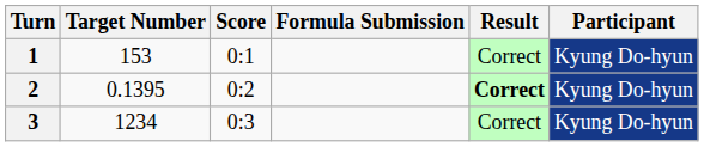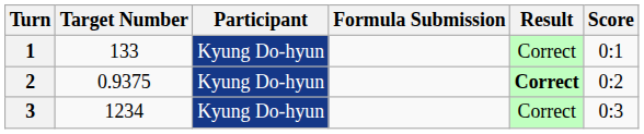 <table class="wikitable" style="text-align:center">
 <tr>
 <th scope="col">Turn</th>
 <th scope="col">Target Number</th>
-<th scope="col">Score</th>
+<th scope="col">Participant</th>
 <th scope="col">Formula Submission</th>
 <th scope="col">Result</th>
-<th scope="col">Participant</th>
+<th scope="col">Score</th>
 </tr>
 <tr>
 <th scope="row">1</th>
-<td>153</td>
-<td>0:1</td>
+<td>133</td>
+<td style="background-color:#153888; color:white">Kyung Do-hyun</td>
 <td></td>
 <td style="background-color:#C0FFC0">Correct</td>
-<td style="background-color:#153888; color:white">Kyung Do-hyun</td>
+<td>0:1</td>
 </tr>
 <tr>
 <th scope="row">2</th>
-<td>0.1395</td>
-<td>0:2</td>
+<td>0.9375</td>
+<td style="background-color:#153888; color:white">Kyung Do-hyun</td>
 <td></td>
 <td style="background-color:#C0FFC0"><strong>Correct</strong></td>
-<td style="background-color:#153888; color:white">Kyung Do-hyun</td>
+<td>0:2</td>
 </tr>
 <tr>
 <th scope="row">3</th>
 <td>1234</td>
-<td>0:3</td>
+<td style="background-color:#153888; color:white">Kyung Do-hyun</td>
 <td></td>
 <td style="background-color:#C0FFC0">Correct</td>
-<td style="background-color:#153888; color:white">Kyung Do-hyun</td>
+<td>0:3</td>
 </tr>
 </table>
